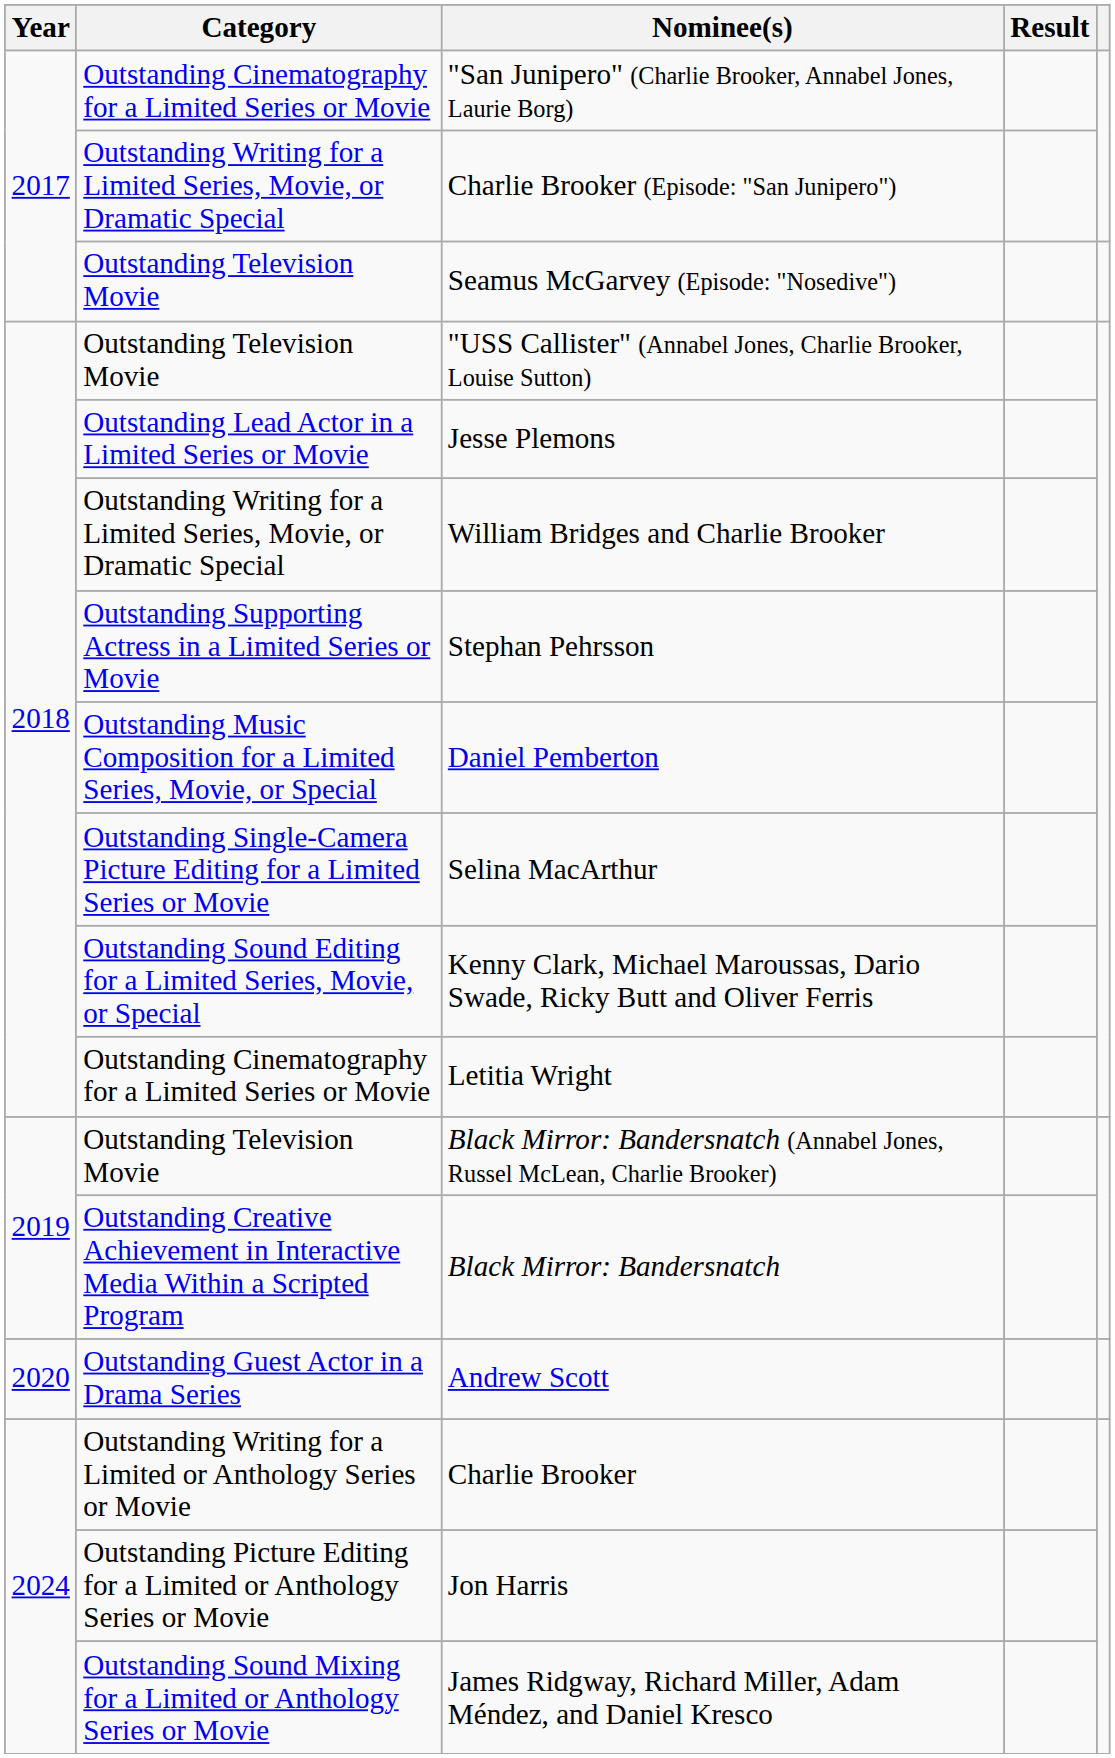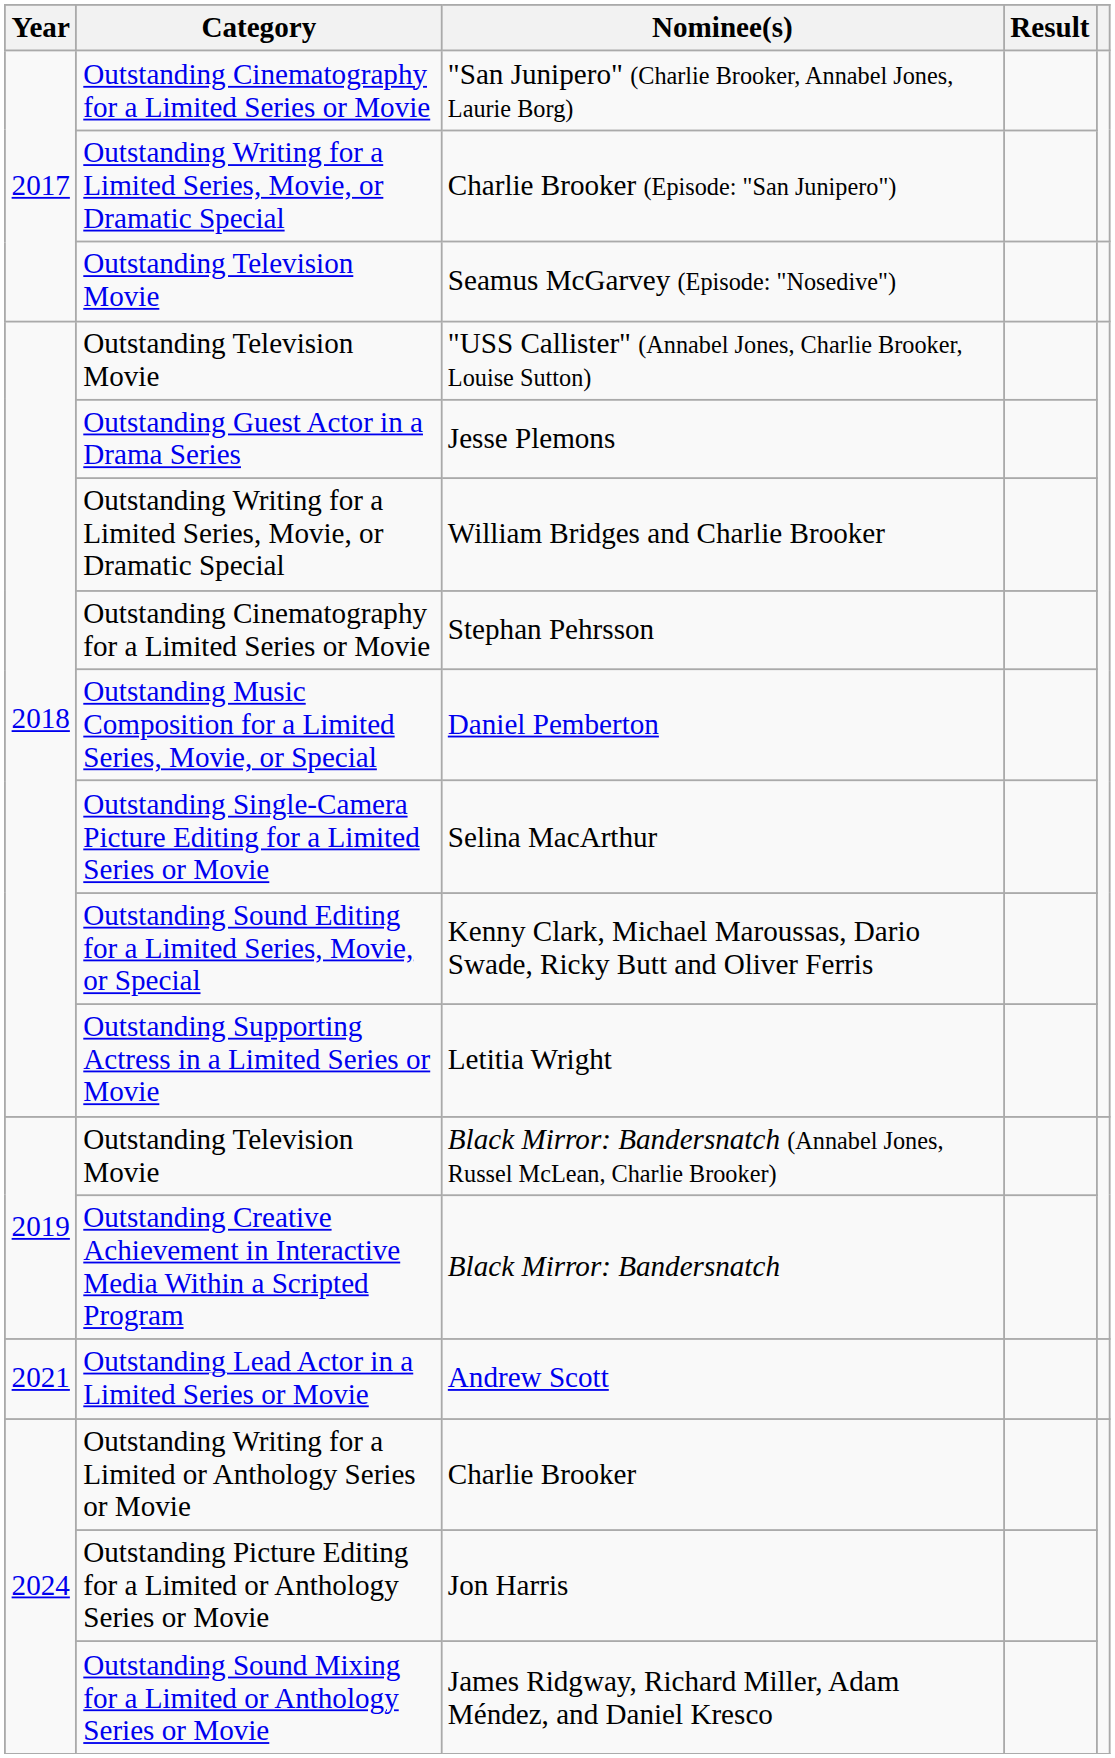 <table class="wikitable sortable" summary="Black Mirror won eight of fourteen awards.">
 <tr>
 <th scope="col" style="width:3%;">Year</th>
 <th scope="col" style="width:33%;">Category</th>
 <th>Nominee(s)</th>
 <th scope="col" style="width:6%;">Result</th>
 <th scope="col" class="unsortable" style="width:1%;"></th>
 </tr>
 <tr>
 <td rowspan="3" style="text-align: center;"><a href='#'>2017</a></td>
 <td><a href='#'>Outstanding Cinematography for a Limited Series or Movie</a></td>
 <td>"San Junipero" <small>(Charlie Brooker, Annabel Jones, Laurie Borg)</small></td>
 <td></td>
 <td rowspan="2" align="center"></td>
 </tr>
 <tr>
 <td><a href='#'>Outstanding Writing for a Limited Series, Movie, or Dramatic Special</a></td>
 <td>Charlie Brooker <small>(Episode: "San Junipero")</small></td>
 <td></td>
 </tr>
 <tr>
 <td><a href='#'>Outstanding Television Movie</a></td>
 <td>Seamus McGarvey <small>(Episode: "Nosedive")</small></td>
 <td></td>
 <td align="center"></td>
 </tr>
 <tr>
 <td rowspan="8" style="text-align: center;"><a href='#'>2018</a></td>
 <td>Outstanding Television Movie</td>
 <td>"USS Callister" <small>(Annabel Jones, Charlie Brooker, Louise Sutton)</small></td>
 <td></td>
 <td align="center" rowspan="8"></td>
 </tr>
 <tr>
-<td><a href='#'>Outstanding Lead Actor in a Limited Series or Movie</a></td>
+<td><a href='#'>Outstanding Guest Actor in a Drama Series</a></td>
 <td>Jesse Plemons </td>
 <td></td>
 </tr>
 <tr>
 <td>Outstanding Writing for a Limited Series, Movie, or Dramatic Special</td>
 <td>William Bridges and Charlie Brooker </td>
 <td></td>
 </tr>
 <tr>
-<td><a href='#'>Outstanding Supporting Actress in a Limited Series or Movie</a></td>
+<td>Outstanding Cinematography for a Limited Series or Movie</td>
 <td>Stephan Pehrsson </td>
 <td></td>
 </tr>
 <tr>
 <td><a href='#'>Outstanding Music Composition for a Limited Series, Movie, or Special</a></td>
 <td><a href='#'>Daniel Pemberton</a> </td>
 <td></td>
 </tr>
 <tr>
 <td><a href='#'>Outstanding Single-Camera Picture Editing for a Limited Series or Movie</a></td>
 <td>Selina MacArthur </td>
 <td></td>
 </tr>
 <tr>
 <td><a href='#'>Outstanding Sound Editing for a Limited Series, Movie, or Special</a></td>
 <td>Kenny Clark, Michael Maroussas, Dario Swade, Ricky Butt and Oliver Ferris </td>
 <td></td>
 </tr>
 <tr>
-<td>Outstanding Cinematography for a Limited Series or Movie</td>
+<td><a href='#'>Outstanding Supporting Actress in a Limited Series or Movie</a></td>
 <td>Letitia Wright </td>
 <td></td>
 </tr>
 <tr>
 <td rowspan="2" style="text-align: center;"><a href='#'>2019</a></td>
 <td>Outstanding Television Movie</td>
 <td><em>Black Mirror: Bandersnatch</em> <small>(Annabel Jones, Russel McLean, Charlie Brooker)</small></td>
 <td></td>
 <td align="center" rowspan="2"></td>
 </tr>
 <tr>
 <td><a href='#'>Outstanding Creative Achievement in Interactive Media Within a Scripted Program</a></td>
 <td><em>Black Mirror: Bandersnatch</em></td>
 <td></td>
 </tr>
 <tr>
-<td style="text-align: center;"><a href='#'>2020</a></td>
-<td><a href='#'>Outstanding Guest Actor in a Drama Series</a></td>
+<td style="text-align: center;"><a href='#'>2021</a></td>
+<td><a href='#'>Outstanding Lead Actor in a Limited Series or Movie</a></td>
 <td><a href='#'>Andrew Scott</a> </td>
 <td></td>
 <td align="center"></td>
 </tr>
 <tr>
 <td rowspan="3" style="text-align: center;"><a href='#'>2024</a></td>
 <td>Outstanding Writing for a Limited or Anthology Series or Movie</td>
 <td>Charlie Brooker </td>
 <td></td>
 <td rowspan="3" align="center"></td>
 </tr>
 <tr>
 <td>Outstanding Picture Editing for a Limited or Anthology Series or Movie</td>
 <td>Jon Harris </td>
 <td></td>
 </tr>
 <tr>
 <td><a href='#'>Outstanding Sound Mixing for a Limited or Anthology Series or Movie</a></td>
 <td>James Ridgway, Richard Miller, Adam Méndez, and Daniel Kresco </td>
 <td></td>
 </tr>
 </table>
